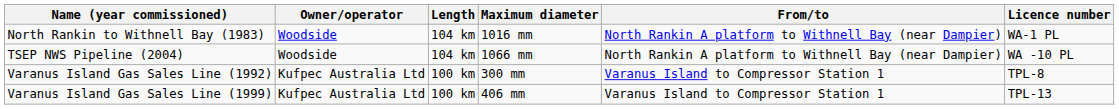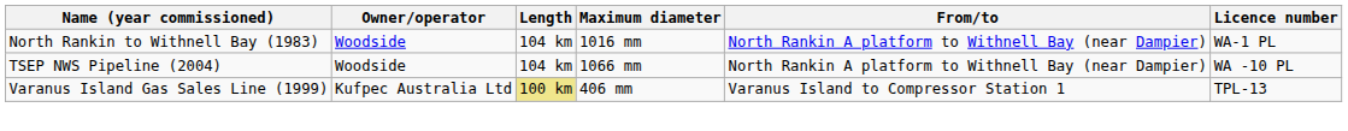 <table class="wikitable">
 <tr>
 <th>Name (year commissioned)</th>
 <th>Owner/operator</th>
 <th>Length</th>
 <th>Maximum diameter</th>
 <th>From/to</th>
 <th>Licence number</th>
 </tr>
 <tr>
 <td>North Rankin to Withnell Bay (1983)</td>
 <td><a href='#'>Woodside</a></td>
 <td>104 km</td>
 <td>1016 mm</td>
 <td><a href='#'>North Rankin A platform</a> to <a href='#'>Withnell Bay</a> (near <a href='#'>Dampier</a>)</td>
 <td>WA-1 PL</td>
 </tr>
 <tr>
 <td>TSEP NWS Pipeline (2004)</td>
 <td>Woodside</td>
 <td>104 km</td>
 <td>1066 mm</td>
 <td>North Rankin A platform to Withnell Bay (near Dampier)</td>
 <td>WA -10 PL</td>
 </tr>
 <tr>
-<td>Varanus Island Gas Sales Line (1992)</td>
-<td>Kufpec Australia Ltd</td>
-<td>100 km</td>
-<td>300 mm</td>
-<td><a href='#'>Varanus Island</a> to Compressor Station 1</td>
-<td>TPL-8</td>
-</tr>
-<tr>
 <td>Varanus Island Gas Sales Line (1999)</td>
 <td>Kufpec Australia Ltd</td>
-<td>100 km</td>
+<td style="background: khaki;">100 km</td>
 <td>406 mm</td>
 <td>Varanus Island to Compressor Station 1</td>
 <td>TPL-13</td>
 </tr>
 </table>
